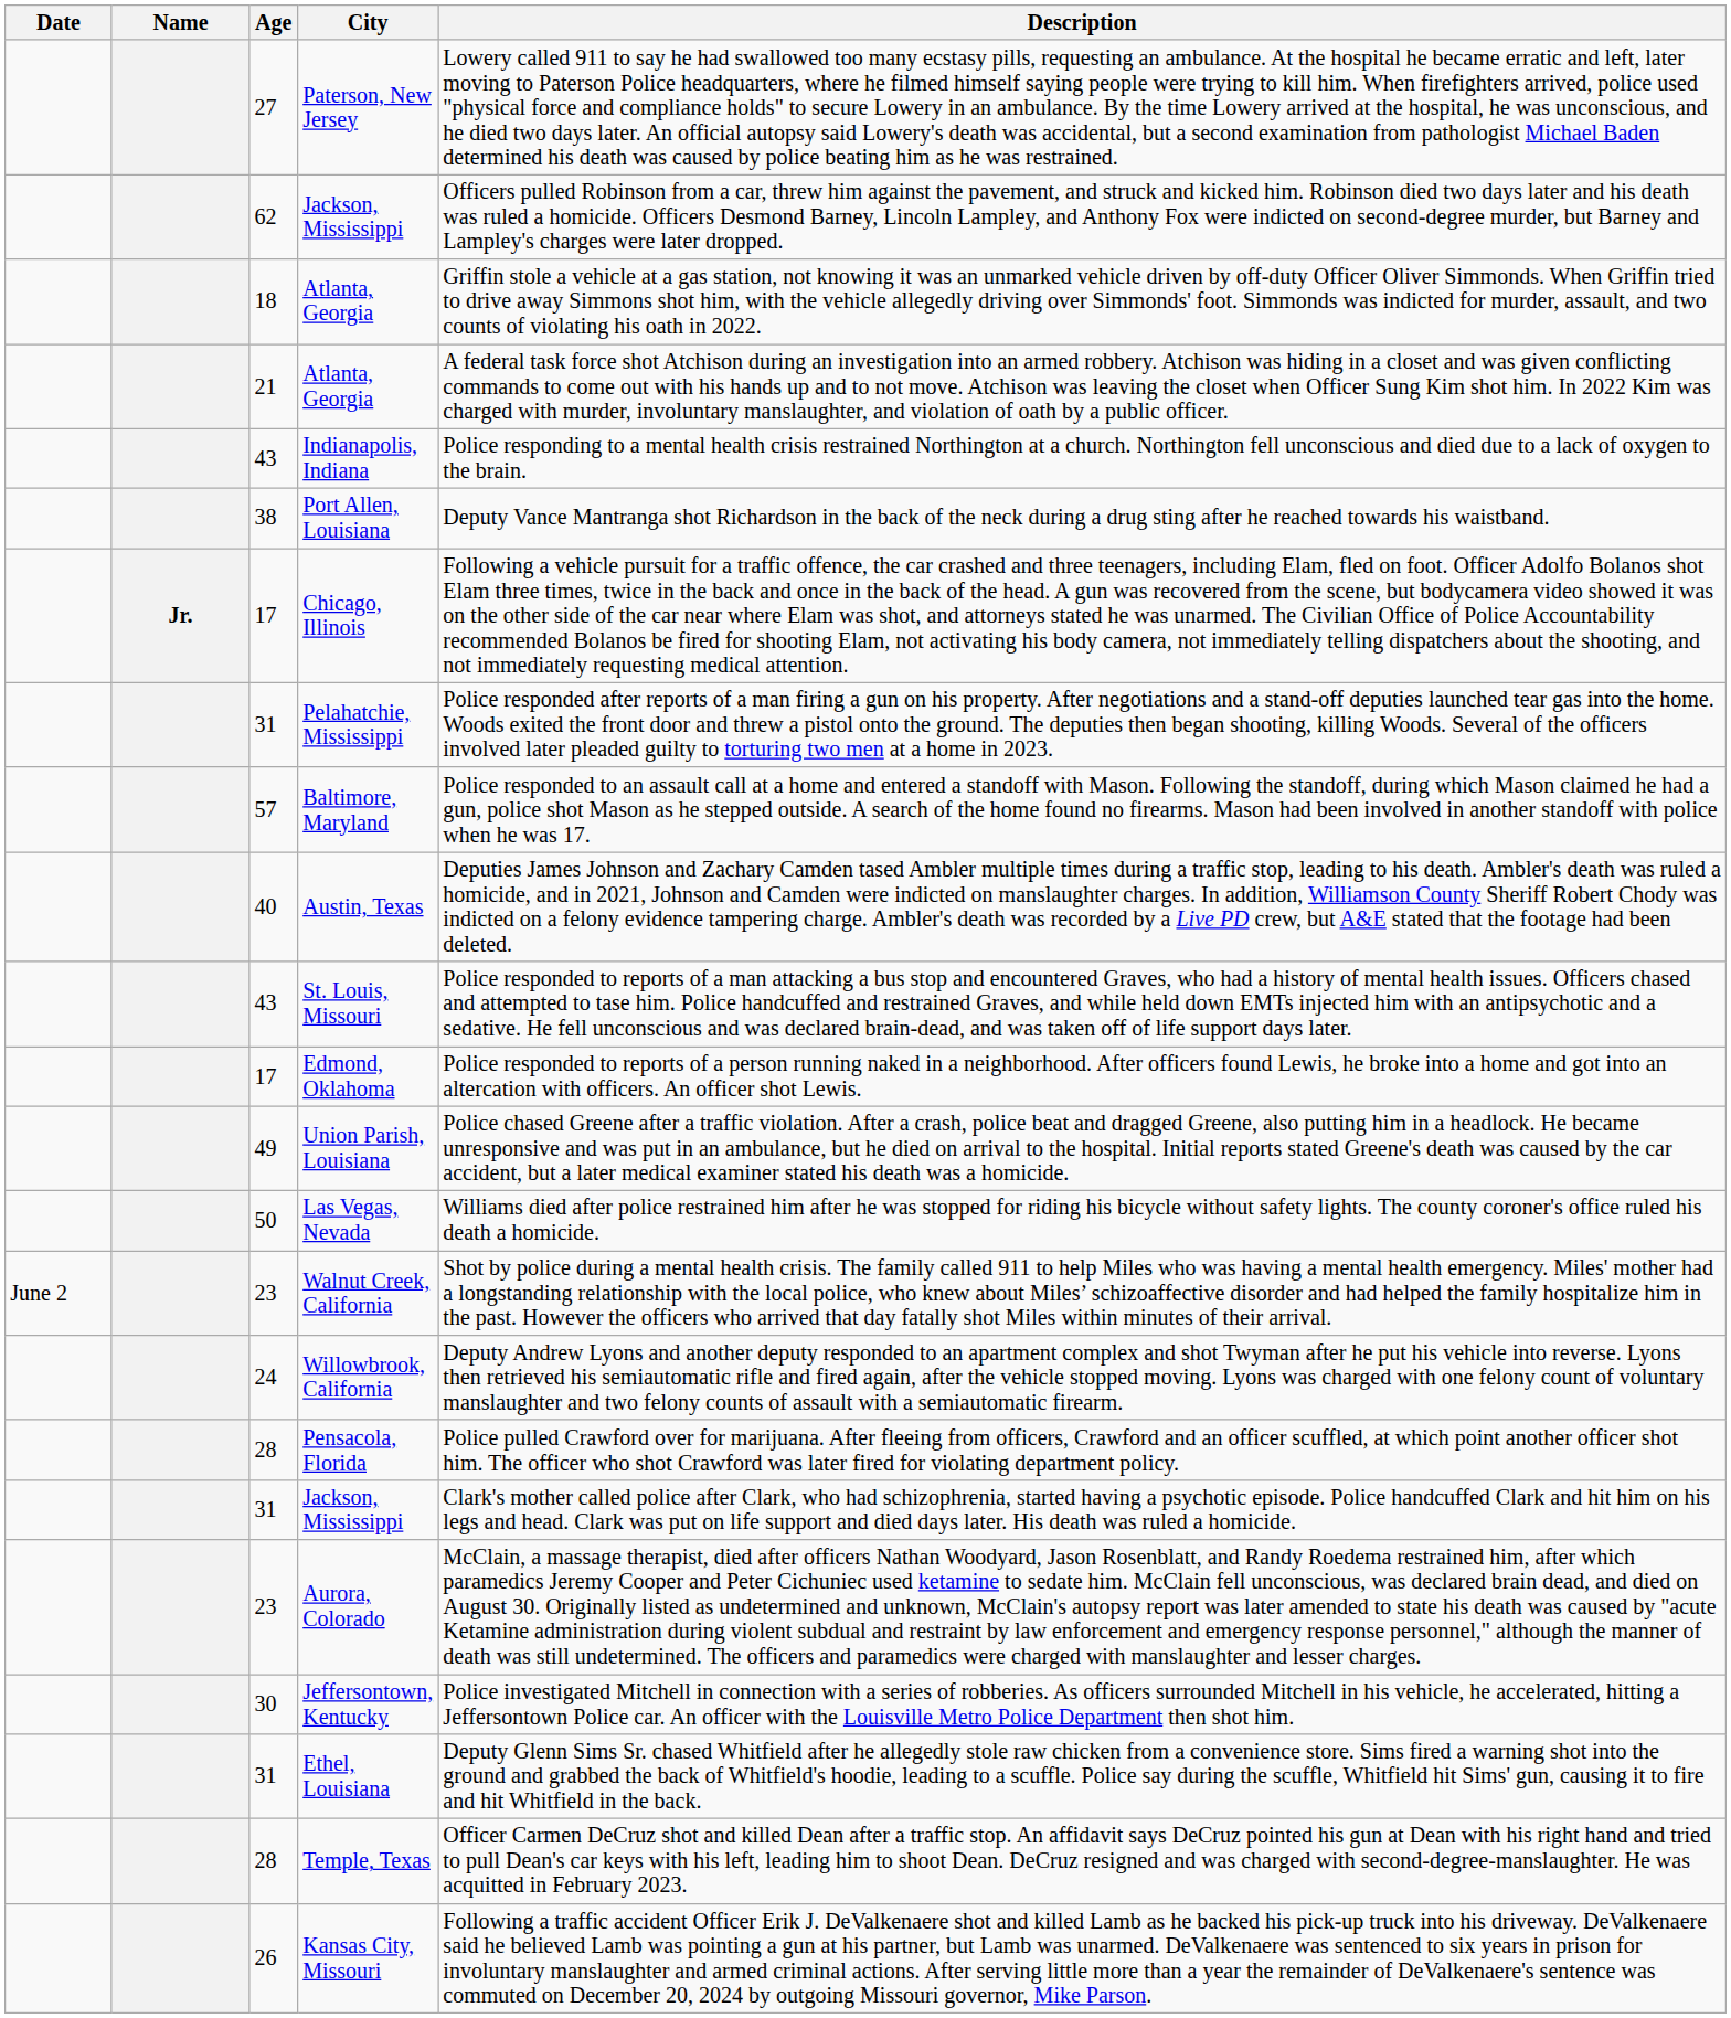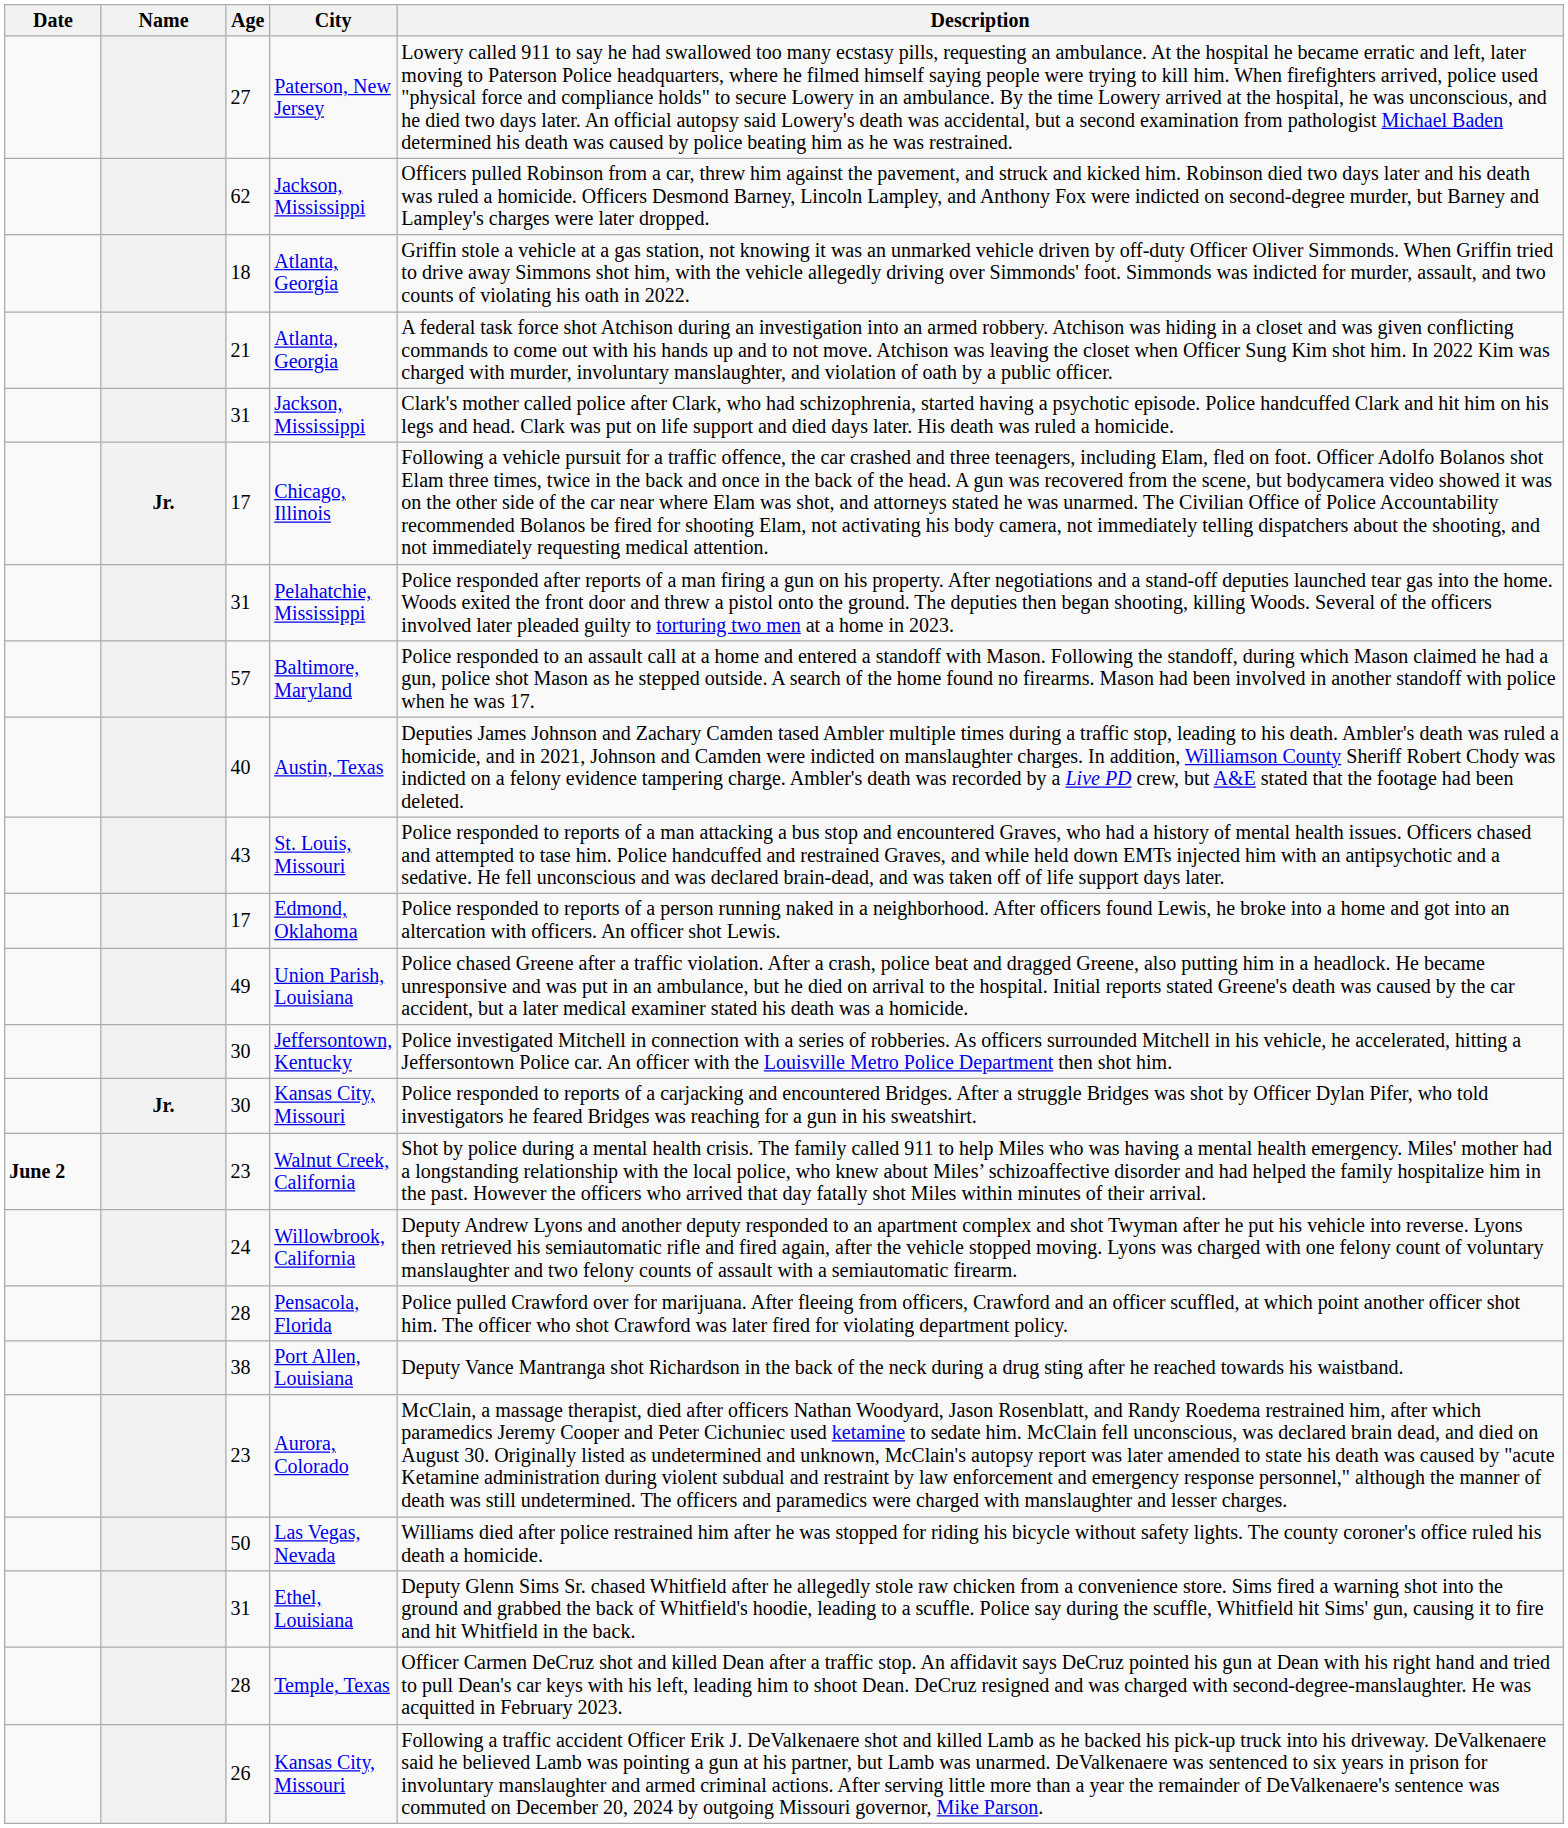 <table class="wikitable sortable plainrowheaders">
 <tr>
 <th scope="col" style="width:6.2%">Date</th>
 <th scope="col" style="width:8%">Name</th>
 <th scope="col" style="width:2.8%">Age</th>
 <th scope="col" style="width:8%">City</th>
 <th scope="col" class="unsortable">Description</th>
 </tr>
 <tr>
 <td></td>
 <th scope="row"></th>
 <td>27</td>
 <td><a href='#'>Paterson, New Jersey</a></td>
 <td>Lowery called 911 to say he had swallowed too many ecstasy pills, requesting an ambulance. At the hospital he became erratic and left, later moving to Paterson Police headquarters, where he filmed himself saying people were trying to kill him. When firefighters arrived, police used "physical force and compliance holds" to secure Lowery in an ambulance. By the time Lowery arrived at the hospital, he was unconscious, and he died two days later. An official autopsy said Lowery's death was accidental, but a second examination from pathologist <a href='#'>Michael Baden</a> determined his death was caused by police beating him as he was restrained.</td>
 </tr>
 <tr>
 <td></td>
 <th scope="row"></th>
 <td>62</td>
 <td><a href='#'>Jackson, Mississippi</a></td>
 <td>Officers pulled Robinson from a car, threw him against the pavement, and struck and kicked him. Robinson died two days later and his death was ruled a homicide. Officers Desmond Barney, Lincoln Lampley, and Anthony Fox were indicted on second-degree murder, but Barney and Lampley's charges were later dropped.</td>
 </tr>
 <tr>
 <td></td>
 <th scope="row"></th>
 <td>18</td>
 <td><a href='#'>Atlanta, Georgia</a></td>
 <td>Griffin stole a vehicle at a gas station, not knowing it was an unmarked vehicle driven by off-duty Officer Oliver Simmonds. When Griffin tried to drive away Simmons shot him, with the vehicle allegedly driving over Simmonds' foot. Simmonds was indicted for murder, assault, and two counts of violating his oath in 2022.</td>
 </tr>
 <tr>
 <td></td>
 <th scope="row"></th>
 <td>21</td>
 <td><a href='#'>Atlanta, Georgia</a></td>
 <td>A federal task force shot Atchison during an investigation into an armed robbery. Atchison was hiding in a closet and was given conflicting commands to come out with his hands up and to not move. Atchison was leaving the closet when Officer Sung Kim shot him. In 2022 Kim was charged with murder, involuntary manslaughter, and violation of oath by a public officer.</td>
 </tr>
 <tr>
 <td></td>
 <th scope="row"></th>
-<td>43</td>
-<td><a href='#'>Indianapolis, Indiana</a></td>
-<td>Police responding to a mental health crisis restrained Northington at a church. Northington fell unconscious and died due to a lack of oxygen to the brain.</td>
-</tr>
-<tr>
-<td></td>
-<th scope="row"></th>
-<td>38</td>
-<td><a href='#'>Port Allen, Louisiana</a></td>
-<td>Deputy Vance Mantranga shot Richardson in the back of the neck during a drug sting after he reached towards his waistband.</td>
+<td>31</td>
+<td><a href='#'>Jackson, Mississippi</a></td>
+<td>Clark's mother called police after Clark, who had schizophrenia, started having a psychotic episode. Police handcuffed Clark and hit him on his legs and head. Clark was put on life support and died days later. His death was ruled a homicide.</td>
 </tr>
 <tr>
 <td></td>
 <th scope="row"> Jr.</th>
 <td>17</td>
 <td><a href='#'>Chicago, Illinois</a></td>
 <td>Following a vehicle pursuit for a traffic offence, the car crashed and three teenagers, including Elam, fled on foot. Officer Adolfo Bolanos shot Elam three times, twice in the back and once in the back of the head. A gun was recovered from the scene, but bodycamera video showed it was on the other side of the car near where Elam was shot, and attorneys stated he was unarmed. The Civilian Office of Police Accountability recommended Bolanos be fired for shooting Elam, not activating his body camera, not immediately telling dispatchers about the shooting, and not immediately requesting medical attention.</td>
 </tr>
 <tr>
 <td></td>
 <th scope="row"></th>
 <td>31</td>
 <td><a href='#'>Pelahatchie, Mississippi</a></td>
 <td>Police responded after reports of a man firing a gun on his property. After negotiations and a stand-off deputies launched tear gas into the home. Woods exited the front door and threw a pistol onto the ground. The deputies then began shooting, killing Woods. Several of the officers involved later pleaded guilty to <a href='#'>torturing two men</a> at a home in 2023.</td>
 </tr>
 <tr>
 <td></td>
 <th scope="row"></th>
 <td>57</td>
 <td><a href='#'>Baltimore, Maryland</a></td>
 <td>Police responded to an assault call at a home and entered a standoff with Mason. Following the standoff, during which Mason claimed he had a gun, police shot Mason as he stepped outside. A search of the home found no firearms. Mason had been involved in another standoff with police when he was 17.</td>
 </tr>
 <tr>
 <td></td>
 <th scope="row"></th>
 <td>40</td>
 <td><a href='#'>Austin, Texas</a></td>
 <td>Deputies James Johnson and Zachary Camden tased Ambler multiple times during a traffic stop, leading to his death. Ambler's death was ruled a homicide, and in 2021, Johnson and Camden were indicted on manslaughter charges. In addition, <a href='#'>Williamson County</a> Sheriff Robert Chody was indicted on a felony evidence tampering charge. Ambler's death was recorded by a <em><a href='#'>Live PD</a></em> crew, but <a href='#'>A&E</a> stated that the footage had been deleted.</td>
 </tr>
 <tr>
 <td></td>
 <th scope="row"></th>
 <td>43</td>
 <td><a href='#'>St. Louis, Missouri</a></td>
 <td>Police responded to reports of a man attacking a bus stop and encountered Graves, who had a history of mental health issues. Officers chased and attempted to tase him. Police handcuffed and restrained Graves, and while held down EMTs injected him with an antipsychotic and a sedative. He fell unconscious and was declared brain-dead, and was taken off of life support days later.</td>
 </tr>
 <tr>
 <td></td>
 <th scope="row"></th>
 <td>17</td>
 <td><a href='#'>Edmond, Oklahoma</a></td>
 <td>Police responded to reports of a person running naked in a neighborhood. After officers found Lewis, he broke into a home and got into an altercation with officers. An officer shot Lewis.</td>
 </tr>
 <tr>
 <td></td>
 <th scope="row"></th>
 <td>49</td>
 <td><a href='#'>Union Parish, Louisiana</a></td>
 <td>Police chased Greene after a traffic violation. After a crash, police beat and dragged Greene, also putting him in a headlock. He became unresponsive and was put in an ambulance, but he died on arrival to the hospital. Initial reports stated Greene's death was caused by the car accident, but a later medical examiner stated his death was a homicide.</td>
 </tr>
 <tr>
 <td></td>
 <th scope="row"></th>
-<td>50</td>
-<td><a href='#'>Las Vegas, Nevada</a></td>
-<td>Williams died after police restrained him after he was stopped for riding his bicycle without safety lights. The county coroner's office ruled his death a homicide.</td>
+<td>30</td>
+<td><a href='#'>Jeffersontown, Kentucky</a></td>
+<td>Police investigated Mitchell in connection with a series of robberies. As officers surrounded Mitchell in his vehicle, he accelerated, hitting a Jeffersontown Police car. An officer with the <a href='#'>Louisville Metro Police Department</a> then shot him.</td>
 </tr>
 <tr>
-<td>June 2</td>
+<td></td>
+<th scope="row"> Jr.</th>
+<td>30</td>
+<td><a href='#'>Kansas City, Missouri</a></td>
+<td>Police responded to reports of a carjacking and encountered Bridges. After a struggle Bridges was shot by Officer Dylan Pifer, who told investigators he feared Bridges was reaching for a gun in his sweatshirt.</td>
+</tr>
+<tr>
+<td><strong>June 2</strong></td>
 <th scope="row"></th>
 <td>23</td>
 <td><a href='#'>Walnut Creek, California</a></td>
 <td>Shot by police during a mental health crisis. The family called 911 to help Miles who was having a mental health emergency. Miles' mother had a longstanding relationship with the local police, who knew about Miles’ schizoaffective disorder and had helped the family hospitalize him in the past. However the officers who arrived that day fatally shot Miles within minutes of their arrival.</td>
 </tr>
 <tr>
 <td></td>
 <th scope="row"></th>
 <td>24</td>
 <td><a href='#'>Willowbrook, California</a></td>
 <td>Deputy Andrew Lyons and another deputy responded to an apartment complex and shot Twyman after he put his vehicle into reverse. Lyons then retrieved his semiautomatic rifle and fired again, after the vehicle stopped moving. Lyons was charged with one felony count of voluntary manslaughter and two felony counts of assault with a semiautomatic firearm.</td>
 </tr>
 <tr>
 <td></td>
 <th scope="row"></th>
 <td>28</td>
 <td><a href='#'>Pensacola, Florida</a></td>
 <td>Police pulled Crawford over for marijuana. After fleeing from officers, Crawford and an officer scuffled, at which point another officer shot him. The officer who shot Crawford was later fired for violating department policy.</td>
 </tr>
 <tr>
 <td></td>
 <th scope="row"></th>
-<td>31</td>
-<td><a href='#'>Jackson, Mississippi</a></td>
-<td>Clark's mother called police after Clark, who had schizophrenia, started having a psychotic episode. Police handcuffed Clark and hit him on his legs and head. Clark was put on life support and died days later. His death was ruled a homicide.</td>
+<td>38</td>
+<td><a href='#'>Port Allen, Louisiana</a></td>
+<td>Deputy Vance Mantranga shot Richardson in the back of the neck during a drug sting after he reached towards his waistband.</td>
 </tr>
 <tr>
 <td></td>
 <th scope="row"></th>
 <td>23</td>
 <td><a href='#'>Aurora, Colorado</a></td>
 <td>McClain, a massage therapist, died after officers Nathan Woodyard, Jason Rosenblatt, and Randy Roedema restrained him, after which paramedics Jeremy Cooper and Peter Cichuniec used <a href='#'>ketamine</a> to sedate him. McClain fell unconscious, was declared brain dead, and died on August 30. Originally listed as undetermined and unknown, McClain's autopsy report was later amended to state his death was caused by "acute Ketamine administration during violent subdual and restraint by law enforcement and emergency response personnel," although the manner of death was still undetermined. The officers and paramedics were charged with manslaughter and lesser charges.</td>
 </tr>
 <tr>
 <td></td>
 <th scope="row"></th>
-<td>30</td>
-<td><a href='#'>Jeffersontown, Kentucky</a></td>
-<td>Police investigated Mitchell in connection with a series of robberies. As officers surrounded Mitchell in his vehicle, he accelerated, hitting a Jeffersontown Police car. An officer with the <a href='#'>Louisville Metro Police Department</a> then shot him.</td>
+<td>50</td>
+<td><a href='#'>Las Vegas, Nevada</a></td>
+<td>Williams died after police restrained him after he was stopped for riding his bicycle without safety lights. The county coroner's office ruled his death a homicide.</td>
 </tr>
 <tr>
 <td></td>
 <th scope="row"></th>
 <td>31</td>
 <td><a href='#'>Ethel, Louisiana</a></td>
 <td>Deputy Glenn Sims Sr. chased Whitfield after he allegedly stole raw chicken from a convenience store. Sims fired a warning shot into the ground and grabbed the back of Whitfield's hoodie, leading to a scuffle. Police say during the scuffle, Whitfield hit Sims' gun, causing it to fire and hit Whitfield in the back.</td>
 </tr>
 <tr>
 <td></td>
 <th scope="row"></th>
 <td>28</td>
 <td><a href='#'>Temple, Texas</a></td>
 <td>Officer Carmen DeCruz shot and killed Dean after a traffic stop. An affidavit says DeCruz pointed his gun at Dean with his right hand and tried to pull Dean's car keys with his left, leading him to shoot Dean. DeCruz resigned and was charged with second-degree-manslaughter. He was acquitted in February 2023.</td>
 </tr>
 <tr>
 <td></td>
 <th scope="row"></th>
 <td>26</td>
 <td><a href='#'>Kansas City, Missouri</a></td>
 <td>Following a traffic accident Officer Erik J. DeValkenaere shot and killed Lamb as he backed his pick-up truck into his driveway. DeValkenaere said he believed Lamb was pointing a gun at his partner, but Lamb was unarmed. DeValkenaere was sentenced to six years in prison for involuntary manslaughter and armed criminal actions. After serving little more than a year the remainder of DeValkenaere's sentence was commuted on December 20, 2024 by outgoing Missouri governor, <a href='#'>Mike Parson</a>.</td>
 </tr>
 </table>
